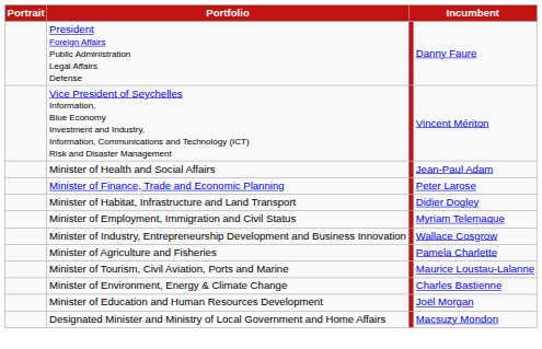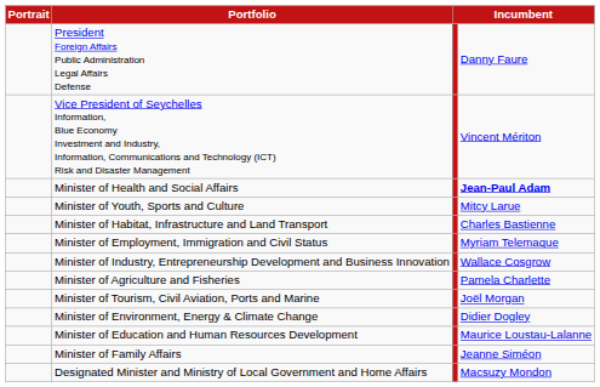 <table class="wikitable">
 <tr>
 <th style="background-color:#c11313;color: white">Portrait</th>
 <th style="background-color:#c11313;color: white">Portfolio</th>
 <th colspan=2 style="background-color:#c11313;color: white">Incumbent</th>
 </tr>
 <tr>
 <td></td>
 <td><a href='#'>President</a> <br> <small><a href='#'>Foreign Affairs</a><br> Public Administration<br> Legal Affairs <br> Defense </small></td>
 <td style="background:#c11313"></td>
 <td><a href='#'>Danny Faure</a></td>
 </tr>
 <tr>
 <td></td>
 <td><a href='#'>Vice President of Seychelles</a> <br> <small>Information, <br>Blue Economy<br>Investment and Industry, <br>Information, Communications and Technology (ICT) <br> Risk and Disaster Management</small></td>
 <td style="background:#c11313"></td>
 <td><a href='#'>Vincent Mériton</a></td>
 </tr>
 <tr>
 <td></td>
 <td>Minister of Health and Social Affairs</td>
 <td style="background:#c11313"></td>
-<td><a href='#'>Jean-Paul Adam</a></td>
+<td><strong><a href='#'>Jean-Paul Adam</a></strong></td>
 </tr>
 <tr>
 <td></td>
-<td><a href='#'>Minister of Finance, Trade and Economic Planning</a></td>
+<td>Minister of Youth, Sports and Culture</td>
 <td style="background:#c11313"></td>
-<td><a href='#'>Peter Larose</a></td>
+<td><a href='#'>Mitcy Larue</a></td>
 </tr>
 <tr>
 <td></td>
 <td>Minister of Habitat, Infrastructure and Land Transport</td>
 <td style="background:#c11313"></td>
-<td><a href='#'>Didier Dogley</a></td>
+<td><a href='#'>Charles Bastienne</a></td>
 </tr>
 <tr>
 <td></td>
 <td>Minister of Employment, Immigration and Civil Status</td>
 <td style="background:#c11313"></td>
 <td><a href='#'>Myriam Telemaque</a></td>
 </tr>
 <tr>
 <td></td>
 <td>Minister  of Industry, Entrepreneurship Development and Business Innovation</td>
 <td style="background:#c11313"></td>
 <td><a href='#'>Wallace Cosgrow</a></td>
 </tr>
 <tr>
 <td></td>
 <td>Minister of Agriculture and Fisheries</td>
 <td style="background:#c11313"></td>
 <td><a href='#'>Pamela Charlette</a></td>
 </tr>
 <tr>
 <td></td>
 <td>Minister of Tourism, Civil Aviation, Ports and Marine</td>
 <td style="background:#c11313"></td>
-<td><a href='#'>Maurice Loustau-Lalanne</a></td>
+<td><a href='#'>Joël Morgan</a></td>
 </tr>
 <tr>
 <td></td>
 <td>Minister of Environment, Energy & Climate Change</td>
 <td style="background:#c11313"></td>
-<td><a href='#'>Charles Bastienne</a></td>
+<td><a href='#'>Didier Dogley</a></td>
 </tr>
 <tr>
 <td></td>
 <td>Minister of Education and Human Resources Development</td>
 <td style="background:#c11313"></td>
-<td><a href='#'>Joël Morgan</a></td>
+<td><a href='#'>Maurice Loustau-Lalanne</a></td>
+</tr>
+<tr>
+<td></td>
+<td>Minister of Family Affairs</td>
+<td style="background:#c11313"></td>
+<td><a href='#'>Jeanne Siméon</a></td>
 </tr>
 <tr>
 <td></td>
 <td>Designated Minister and Ministry of Local Government and Home Affairs</td>
 <td style="background:#c11313"></td>
 <td><a href='#'>Macsuzy Mondon</a></td>
 </tr>
 </table>
